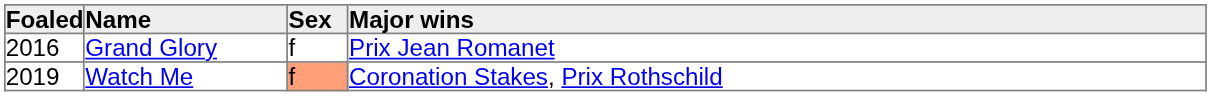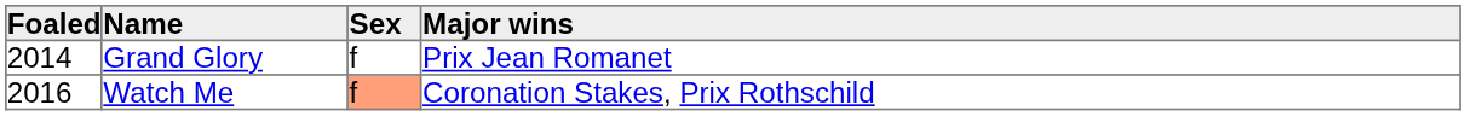 <table border="1" cellpadding="0" style="border-collapse: collapse; font-size:90%">
 <tr bgcolor="#eeeeee">
 <td width="35px"><strong>Foaled</strong></td>
 <td width="120px"><strong>Name</strong></td>
 <td width="35px"><strong>Sex</strong></td>
 <td width="510px"><strong>Major wins</strong></td>
 </tr>
 <tr>
-<td>2016</td>
+<td>2014</td>
 <td><a href='#'>Grand Glory</a></td>
 <td>f</td>
 <td><a href='#'>Prix Jean Romanet</a></td>
 </tr>
 <tr>
-<td>2019</td>
+<td>2016</td>
 <td><a href='#'>Watch Me</a></td>
 <td style="background: lightsalmon;">f</td>
 <td><a href='#'>Coronation Stakes</a>, <a href='#'>Prix Rothschild</a></td>
 </tr>
 </table>
